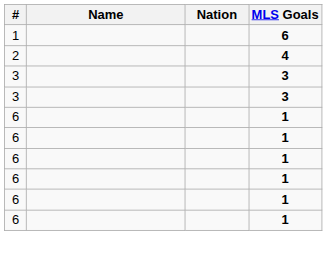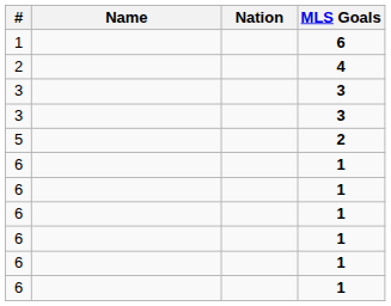 <table class="wikitable sortable" style="text-align: center;">
 <tr>
 <th width=7%>#</th>
 <th width=50%>Name</th>
 <th width=20%>Nation</th>
 <th width=30%><a href='#'>MLS</a> Goals</th>
 </tr>
 <tr>
 <td>1</td>
 <td style="text-align:left;"></td>
 <td></td>
 <td><strong>6</strong></td>
 </tr>
 <tr>
 <td>2</td>
 <td style="text-align:left;"></td>
 <td></td>
 <td><strong>4</strong></td>
 </tr>
 <tr>
 <td>3</td>
 <td style="text-align:left;"></td>
 <td></td>
 <td><strong>3</strong></td>
 </tr>
 <tr>
 <td>3</td>
 <td style="text-align:left;"></td>
 <td></td>
 <td><strong>3</strong></td>
+</tr>
+<tr>
+<td>5</td>
+<td style="text-align:left;"></td>
+<td></td>
+<td><strong>2</strong></td>
 </tr>
 <tr>
 <td>6</td>
 <td style="text-align:left;"></td>
 <td></td>
 <td><strong>1</strong></td>
 </tr>
 <tr>
 <td>6</td>
 <td style="text-align:left;"></td>
 <td></td>
 <td><strong>1</strong></td>
 </tr>
 <tr>
 <td>6</td>
 <td style="text-align:left;"></td>
 <td></td>
 <td><strong>1</strong></td>
 </tr>
 <tr>
 <td>6</td>
 <td style="text-align:left;"></td>
 <td></td>
 <td><strong>1</strong></td>
 </tr>
 <tr>
 <td>6</td>
 <td style="text-align:left;"></td>
 <td></td>
 <td><strong>1</strong></td>
 </tr>
 <tr>
 <td>6</td>
 <td style="text-align:left;"></td>
 <td></td>
 <td><strong>1</strong></td>
 </tr>
 </table>
